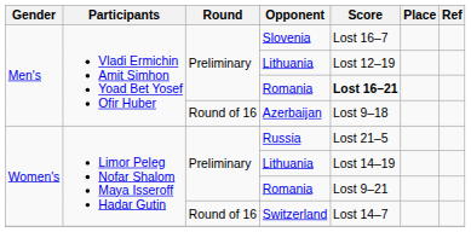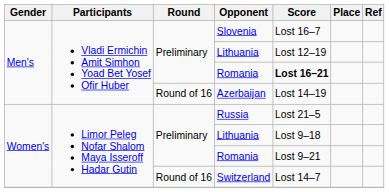 <table class="wikitable" style="font-size: 95%;">
 <tr>
 <th>Gender</th>
 <th>Participants</th>
 <th>Round</th>
 <th>Opponent</th>
 <th>Score</th>
 <th>Place</th>
 <th>Ref</th>
 </tr>
 <tr>
 <td rowspan="4"><a href='#'>Men's</a></td>
 <td rowspan="4"><br><ul><li><a href='#'>Vladi Ermichin</a></li><li><a href='#'>Amit Simhon</a></li><li><a href='#'>Yoad Bet Yosef</a></li><li><a href='#'>Ofir Huber</a></li></ul></td>
 <td rowspan="3">Preliminary</td>
 <td><a href='#'>Slovenia</a></td>
 <td>Lost 16–7</td>
 <td></td>
 <td></td>
 </tr>
 <tr>
 <td><a href='#'>Lithuania</a></td>
 <td>Lost 12–19</td>
 <td></td>
 <td></td>
 </tr>
 <tr>
 <td><a href='#'>Romania</a></td>
 <td><strong>Lost 16–21</strong></td>
 <td></td>
 <td></td>
 </tr>
 <tr>
 <td rowspan="1">Round of 16</td>
 <td><a href='#'>Azerbaijan</a></td>
-<td>Lost 9–18</td>
+<td>Lost 14–19</td>
 <td></td>
 <td></td>
 </tr>
 <tr>
 <td rowspan="4"><a href='#'>Women's</a></td>
 <td rowspan="4"><br><ul><li><a href='#'>Limor Peleg</a></li><li><a href='#'>Nofar Shalom</a></li><li><a href='#'>Maya Isseroff</a></li><li><a href='#'>Hadar Gutin</a></li></ul></td>
 <td rowspan="3">Preliminary</td>
 <td><a href='#'>Russia</a></td>
 <td>Lost 21–5</td>
 <td></td>
 <td></td>
 </tr>
 <tr>
 <td><a href='#'>Lithuania</a></td>
-<td>Lost 14–19</td>
+<td>Lost 9–18</td>
 <td></td>
 <td></td>
 </tr>
 <tr>
 <td><a href='#'>Romania</a></td>
 <td>Lost 9–21</td>
 <td></td>
 <td></td>
 </tr>
 <tr>
 <td rowspan="1">Round of 16</td>
 <td><a href='#'>Switzerland</a></td>
 <td>Lost 14–7</td>
 <td></td>
 <td></td>
 </tr>
 <tr>
 </tr>
 </table>
